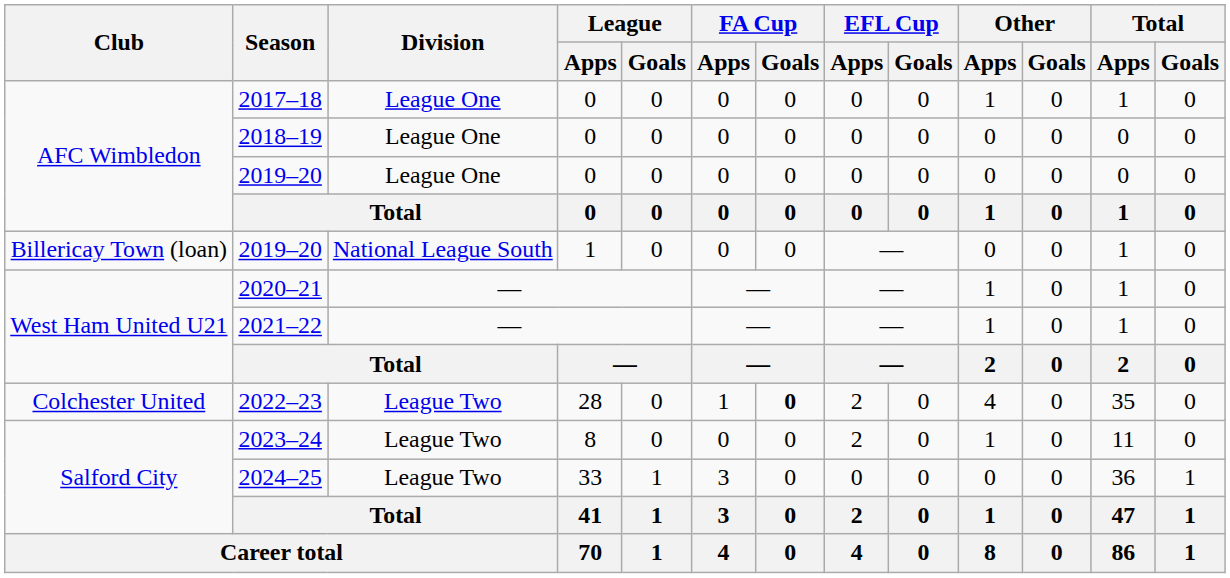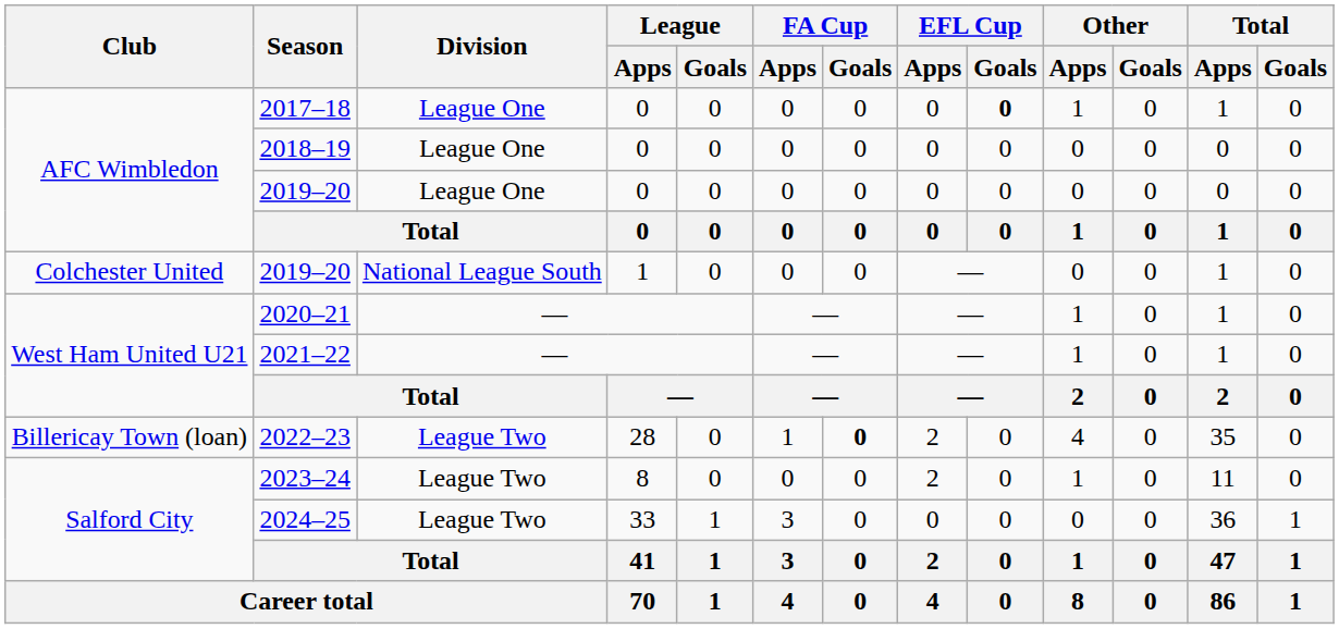 <table class="wikitable" style="text-align:center;">
 <tr>
 <th rowspan="2">Club</th>
 <th rowspan="2">Season</th>
 <th rowspan="2">Division</th>
 <th colspan="2">League</th>
 <th colspan="2"><a href='#'>FA Cup</a></th>
 <th colspan="2"><a href='#'>EFL Cup</a></th>
 <th colspan="2">Other</th>
 <th colspan="2">Total</th>
 </tr>
 <tr>
 <th>Apps</th>
 <th>Goals</th>
 <th>Apps</th>
 <th>Goals</th>
 <th>Apps</th>
 <th>Goals</th>
 <th>Apps</th>
 <th>Goals</th>
 <th>Apps</th>
 <th>Goals</th>
 </tr>
 <tr>
 <td rowspan="4"><a href='#'>AFC Wimbledon</a></td>
 <td><a href='#'>2017–18</a></td>
 <td><a href='#'>League One</a></td>
 <td>0</td>
 <td>0</td>
 <td>0</td>
 <td>0</td>
 <td>0</td>
-<td>0</td>
+<td><strong>0</strong></td>
 <td>1</td>
 <td>0</td>
 <td>1</td>
 <td>0</td>
 </tr>
 <tr>
 <td><a href='#'>2018–19</a></td>
 <td>League One</td>
 <td>0</td>
 <td>0</td>
 <td>0</td>
 <td>0</td>
 <td>0</td>
 <td>0</td>
 <td>0</td>
 <td>0</td>
 <td>0</td>
 <td>0</td>
 </tr>
 <tr>
 <td><a href='#'>2019–20</a></td>
 <td>League One</td>
 <td>0</td>
 <td>0</td>
 <td>0</td>
 <td>0</td>
 <td>0</td>
 <td>0</td>
 <td>0</td>
 <td>0</td>
 <td>0</td>
 <td>0</td>
 </tr>
 <tr>
 <th colspan="2">Total</th>
 <th>0</th>
 <th>0</th>
 <th>0</th>
 <th>0</th>
 <th>0</th>
 <th>0</th>
 <th>1</th>
 <th>0</th>
 <th>1</th>
 <th>0</th>
 </tr>
 <tr>
-<td><a href='#'>Billericay Town</a> (loan)</td>
+<td><a href='#'>Colchester United</a></td>
 <td><a href='#'>2019–20</a></td>
 <td><a href='#'>National League South</a></td>
 <td>1</td>
 <td>0</td>
 <td>0</td>
 <td>0</td>
 <td colspan="2">—</td>
 <td>0</td>
 <td>0</td>
 <td>1</td>
 <td>0</td>
 </tr>
 <tr>
 <td rowspan="3"><a href='#'>West Ham United U21</a></td>
 <td><a href='#'>2020–21</a></td>
 <td colspan="3">—</td>
 <td colspan="2">—</td>
 <td colspan="2">—</td>
 <td>1</td>
 <td>0</td>
 <td>1</td>
 <td>0</td>
 </tr>
 <tr>
 <td><a href='#'>2021–22</a></td>
 <td colspan="3">—</td>
 <td colspan="2">—</td>
 <td colspan="2">—</td>
 <td>1</td>
 <td>0</td>
 <td>1</td>
 <td>0</td>
 </tr>
 <tr>
 <th colspan="2">Total</th>
 <th colspan="2">—</th>
 <th colspan="2">—</th>
 <th colspan="2">—</th>
 <th>2</th>
 <th>0</th>
 <th>2</th>
 <th>0</th>
 </tr>
 <tr>
-<td><a href='#'>Colchester United</a></td>
+<td><a href='#'>Billericay Town</a> (loan)</td>
 <td><a href='#'>2022–23</a></td>
 <td><a href='#'>League Two</a></td>
 <td>28</td>
 <td>0</td>
 <td>1</td>
 <td><strong>0</strong></td>
 <td>2</td>
 <td>0</td>
 <td>4</td>
 <td>0</td>
 <td>35</td>
 <td>0</td>
 </tr>
 <tr>
 <td rowspan="3"><a href='#'>Salford City</a></td>
 <td><a href='#'>2023–24</a></td>
 <td>League Two</td>
 <td>8</td>
 <td>0</td>
 <td>0</td>
 <td>0</td>
 <td>2</td>
 <td>0</td>
 <td>1</td>
 <td>0</td>
 <td>11</td>
 <td>0</td>
 </tr>
 <tr>
 <td><a href='#'>2024–25</a></td>
 <td>League Two</td>
 <td>33</td>
 <td>1</td>
 <td>3</td>
 <td>0</td>
 <td>0</td>
 <td>0</td>
 <td>0</td>
 <td>0</td>
 <td>36</td>
 <td>1</td>
 </tr>
 <tr>
 <th colspan="2">Total</th>
 <th>41</th>
 <th>1</th>
 <th>3</th>
 <th>0</th>
 <th>2</th>
 <th>0</th>
 <th>1</th>
 <th>0</th>
 <th>47</th>
 <th>1</th>
 </tr>
 <tr>
 <th colspan="3">Career total</th>
 <th>70</th>
 <th>1</th>
 <th>4</th>
 <th>0</th>
 <th>4</th>
 <th>0</th>
 <th>8</th>
 <th>0</th>
 <th>86</th>
 <th>1</th>
 </tr>
 </table>
